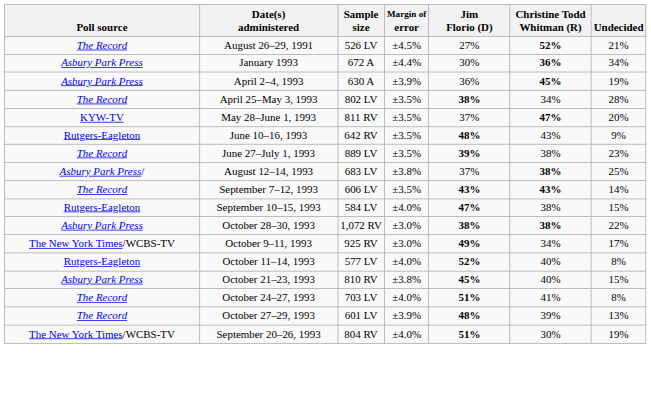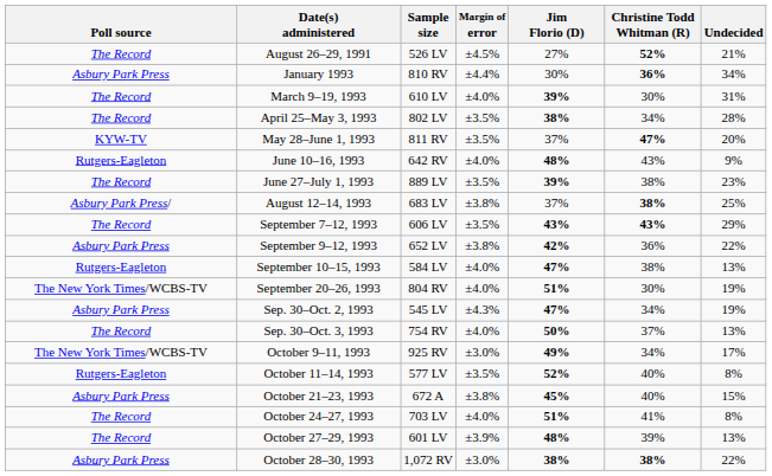 <table class="wikitable sortable mw-collapsible mw-collapsed" style="text-align:center;font-size:90%;line-height:17px">
 <tr valign= bottom>
 <th style="width:250px;">Poll source</th>
 <th style="width:175px;">Date(s)<br>administered</th>
 <th class=small>Sample<br>size</th>
 <th><small>Margin of</small><br>error</th>
 <th style="width:100px;">Jim<br>Florio (D)</th>
 <th style="width:100px;">Christine Todd<br>Whitman (R)</th>
 <th style="width:40px;">Undecided</th>
 </tr>
 <tr>
 <td><em><a href='#'>The Record</a></em></td>
 <td align=center>August 26–29, 1991</td>
 <td align=center>526 LV</td>
 <td align=center>±4.5%</td>
 <td align=center>27%</td>
 <td><strong>52%</strong></td>
 <td align=center>21%</td>
 </tr>
 <tr>
 <td><em><a href='#'>Asbury Park Press</a></em></td>
 <td align=center>January 1993</td>
-<td align=center>672 A</td>
+<td align=center>810 RV</td>
 <td align=center>±4.4%</td>
 <td align=center>30%</td>
 <td><strong>36%</strong></td>
 <td align=center>34%</td>
 </tr>
 <tr>
-<td><em><a href='#'>Asbury Park Press</a></em></td>
-<td align=center>April 2–4, 1993</td>
-<td align=center>630 A</td>
-<td align=center>±3.9%</td>
-<td align=center>36%</td>
-<td><strong>45%</strong></td>
-<td align=center>19%</td>
+<td><em><a href='#'>The Record</a></em></td>
+<td align=center>March 9–19, 1993</td>
+<td align=center>610 LV</td>
+<td align=center>±4.0%</td>
+<td><strong>39%</strong></td>
+<td align=center>30%</td>
+<td align=center>31%</td>
 </tr>
 <tr>
 <td><em><a href='#'>The Record</a></em></td>
 <td align=center>April 25–May 3, 1993</td>
 <td align=center>802 LV</td>
 <td align=center>±3.5%</td>
 <td><strong>38%</strong></td>
 <td align=center>34%</td>
 <td align=center>28%</td>
 </tr>
 <tr>
 <td><a href='#'>KYW-TV</a></td>
 <td align=center>May 28–June 1, 1993</td>
 <td align=center>811 RV</td>
 <td align=center>±3.5%</td>
 <td align=center>37%</td>
 <td><strong>47%</strong></td>
 <td align=center>20%</td>
 </tr>
 <tr>
 <td><a href='#'>Rutgers-Eagleton</a></td>
 <td align=center>June 10–16, 1993</td>
 <td align=center>642 RV</td>
-<td align=center>±3.5%</td>
+<td align=center>±4.0%</td>
 <td><strong>48%</strong></td>
 <td align=center>43%</td>
 <td align=center>9%</td>
 </tr>
 <tr>
 <td><em><a href='#'>The Record</a></em></td>
 <td align=center>June 27–July 1, 1993</td>
 <td align=center>889 LV</td>
 <td align=center>±3.5%</td>
 <td><strong>39%</strong></td>
 <td align=center>38%</td>
 <td align=center>23%</td>
 </tr>
 <tr>
 <td><em><a href='#'>Asbury Park Press</a></em>/</td>
 <td align=center>August 12–14, 1993</td>
 <td align=center>683 LV</td>
 <td align=center>±3.8%</td>
 <td align=center>37%</td>
 <td><strong>38%</strong></td>
 <td align=center>25%</td>
 </tr>
 <tr>
 <td><em><a href='#'>The Record</a></em></td>
 <td align=center>September 7–12, 1993</td>
 <td align=center>606 LV</td>
 <td align=center>±3.5%</td>
 <td><strong>43%</strong></td>
 <td><strong>43%</strong></td>
-<td align=center>14%</td>
+<td align=center>29%</td>
+</tr>
+<tr>
+<td><em><a href='#'>Asbury Park Press</a></em></td>
+<td align=center>September 9–12, 1993</td>
+<td align=center>652 LV</td>
+<td align=center>±3.8%</td>
+<td><strong>42%</strong></td>
+<td align=center>36%</td>
+<td align=center>22%</td>
 </tr>
 <tr>
 <td><a href='#'>Rutgers-Eagleton</a></td>
 <td align=center>September 10–15, 1993</td>
 <td align=center>584 LV</td>
 <td align=center>±4.0%</td>
 <td><strong>47%</strong></td>
 <td align=center>38%</td>
-<td align=center>15%</td>
+<td align=center>13%</td>
+</tr>
+<tr>
+<td><a href='#'>The New York Times</a>/WCBS-TV</td>
+<td align=center>September 20–26, 1993</td>
+<td align=center>804 RV</td>
+<td align=center>±4.0%</td>
+<td><strong>51%</strong></td>
+<td align=center>30%</td>
+<td align=center>19%</td>
 </tr>
 <tr>
 <td><em><a href='#'>Asbury Park Press</a></em></td>
-<td align=center>October 28–30, 1993</td>
-<td align=center>1,072 RV</td>
-<td align=center>±3.0%</td>
-<td><strong>38%</strong></td>
-<td><strong>38%</strong></td>
-<td align=center>22%</td>
+<td align=center>Sep. 30–Oct. 2, 1993</td>
+<td align=center>545 LV</td>
+<td align=center>±4.3%</td>
+<td><strong>47%</strong></td>
+<td align=center>34%</td>
+<td align=center>19%</td>
+</tr>
+<tr>
+<td><em><a href='#'>The Record</a></em></td>
+<td align=center>Sep. 30–Oct. 3, 1993</td>
+<td align=center>754 RV</td>
+<td align=center>±4.0%</td>
+<td><strong>50%</strong></td>
+<td align=center>37%</td>
+<td align=center>13%</td>
 </tr>
 <tr>
 <td><a href='#'>The New York Times</a>/WCBS-TV</td>
 <td align=center>October 9–11, 1993</td>
 <td align=center>925 RV</td>
 <td align=center>±3.0%</td>
 <td><strong>49%</strong></td>
 <td align=center>34%</td>
 <td align=center>17%</td>
 </tr>
 <tr>
 <td><a href='#'>Rutgers-Eagleton</a></td>
 <td align=center>October 11–14, 1993</td>
 <td align=center>577 LV</td>
-<td align=center>±4.0%</td>
+<td align=center>±3.5%</td>
 <td><strong>52%</strong></td>
 <td align=center>40%</td>
 <td align=center>8%</td>
 </tr>
 <tr>
 <td><em><a href='#'>Asbury Park Press</a></em></td>
 <td align=center>October 21–23, 1993</td>
-<td align=center>810 RV</td>
+<td align=center>672 A</td>
 <td align=center>±3.8%</td>
 <td><strong>45%</strong></td>
 <td align=center>40%</td>
 <td align=center>15%</td>
 </tr>
 <tr>
 <td><em><a href='#'>The Record</a></em></td>
 <td align=center>October 24–27, 1993</td>
 <td align=center>703 LV</td>
 <td align=center>±4.0%</td>
 <td><strong>51%</strong></td>
 <td align=center>41%</td>
 <td align=center>8%</td>
 </tr>
 <tr>
 <td><em><a href='#'>The Record</a></em></td>
 <td align=center>October 27–29, 1993</td>
 <td align=center>601 LV</td>
 <td align=center>±3.9%</td>
 <td><strong>48%</strong></td>
 <td align=center>39%</td>
 <td align=center>13%</td>
 </tr>
 <tr>
-<td><a href='#'>The New York Times</a>/WCBS-TV</td>
-<td align=center>September 20–26, 1993</td>
-<td align=center>804 RV</td>
-<td align=center>±4.0%</td>
-<td><strong>51%</strong></td>
-<td align=center>30%</td>
-<td align=center>19%</td>
+<td><em><a href='#'>Asbury Park Press</a></em></td>
+<td align=center>October 28–30, 1993</td>
+<td align=center>1,072 RV</td>
+<td align=center>±3.0%</td>
+<td><strong>38%</strong></td>
+<td><strong>38%</strong></td>
+<td align=center>22%</td>
 </tr>
 </table>
